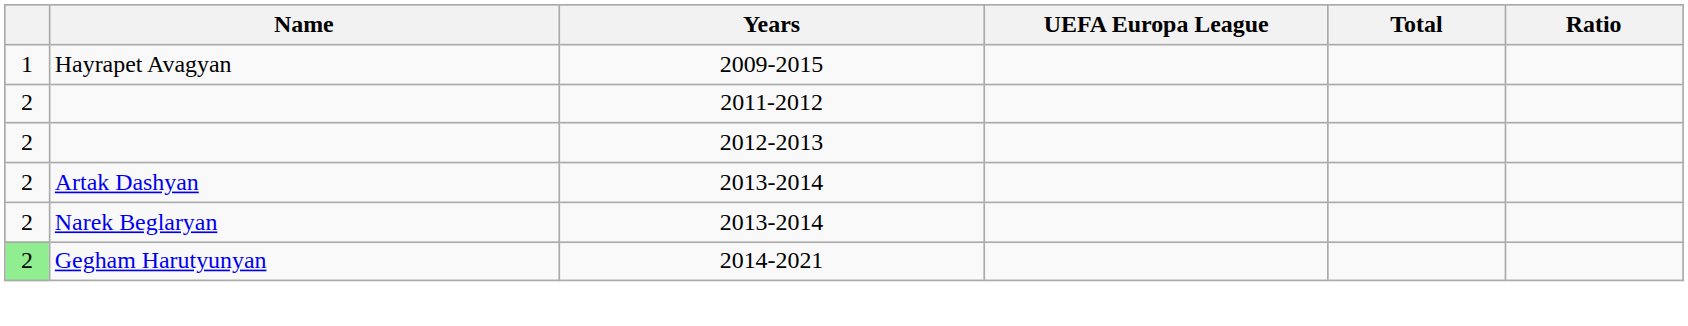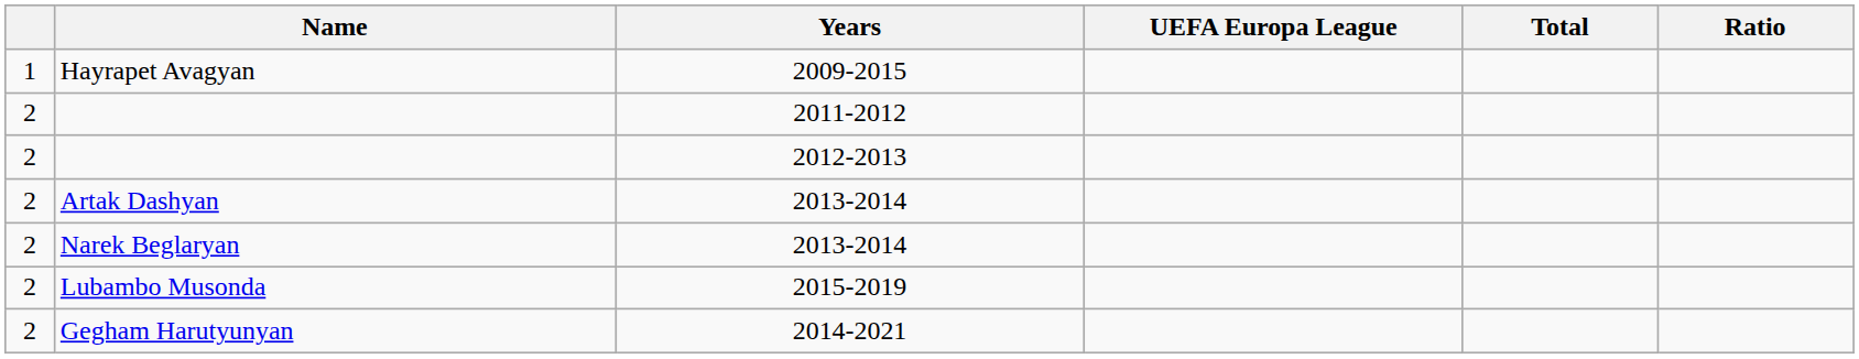 <table class="wikitable sortable"  style="text-align:center; font-size:90%; ">
 <tr>
 <th width=20px></th>
 <th width=300px>Name</th>
 <th width=250px>Years</th>
 <th width=200px>UEFA Europa League</th>
 <th width=100px>Total</th>
 <th width=100px>Ratio</th>
 </tr>
 <tr>
 <td>1</td>
 <td align="left"> Hayrapet Avagyan</td>
 <td>2009-2015</td>
 <td></td>
 <td></td>
 <td></td>
 </tr>
 <tr>
 <td>2</td>
 <td align="left"> </td>
 <td>2011-2012</td>
 <td></td>
 <td></td>
 <td></td>
 </tr>
 <tr>
 <td>2</td>
 <td align="left"> </td>
 <td>2012-2013</td>
 <td></td>
 <td></td>
 <td></td>
 </tr>
 <tr>
 <td>2</td>
 <td align="left"> <a href='#'>Artak Dashyan</a></td>
 <td>2013-2014</td>
 <td></td>
 <td></td>
 <td></td>
 </tr>
 <tr>
 <td>2</td>
 <td align="left"> <a href='#'>Narek Beglaryan</a></td>
 <td>2013-2014</td>
 <td></td>
 <td></td>
 <td></td>
 </tr>
 <tr>
-<td style="background: lightgreen;">2</td>
+<td>2</td>
+<td align="left"> <a href='#'>Lubambo Musonda</a></td>
+<td>2015-2019</td>
+<td></td>
+<td></td>
+<td></td>
+</tr>
+<tr>
+<td>2</td>
 <td align="left"> <a href='#'>Gegham Harutyunyan</a></td>
 <td>2014-2021</td>
 <td></td>
 <td></td>
 <td></td>
 </tr>
 </table>
